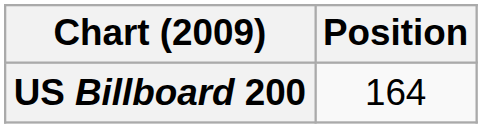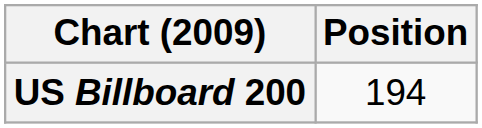 <table class="wikitable plainrowheaders">
 <tr>
 <th scope="col">Chart (2009)</th>
 <th scope="col">Position</th>
 </tr>
 <tr>
 <th scope="row">US <em>Billboard</em> 200</th>
-<td style="text-align:center">164</td>
+<td style="text-align:center">194</td>
 </tr>
 </table>
